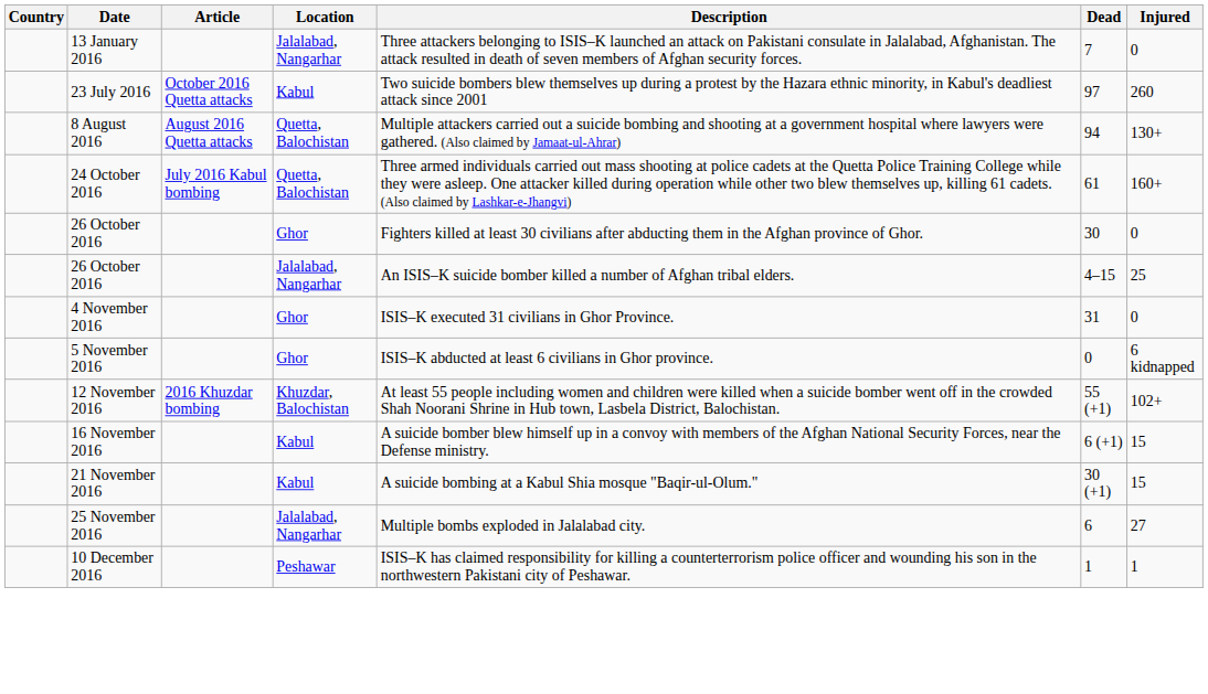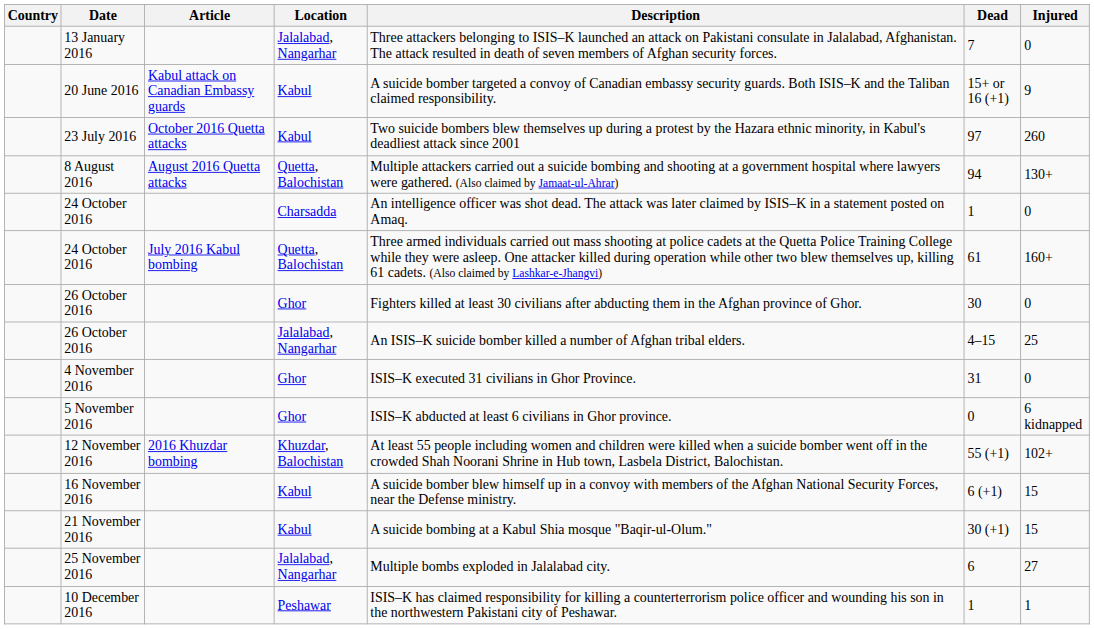 <table class="wikitable sortable mw-collapsible">
 <tr>
 <th>Country</th>
 <th>Date</th>
 <th>Article</th>
 <th>Location</th>
 <th class="unsortable">Description</th>
 <th data-sort-type="number">Dead</th>
 <th data-sort-type="number">Injured</th>
 </tr>
 <tr>
 <td></td>
 <td>13 January 2016</td>
 <td></td>
 <td><a href='#'>Jalalabad</a>, <a href='#'>Nangarhar</a></td>
 <td>Three attackers belonging to ISIS–K launched an attack on Pakistani consulate in Jalalabad, Afghanistan. The attack resulted in death of seven members of Afghan security forces.</td>
 <td>7</td>
 <td>0</td>
 </tr>
 <tr>
 <td></td>
+<td>20 June 2016</td>
+<td><a href='#'>Kabul attack on Canadian Embassy guards</a></td>
+<td><a href='#'>Kabul</a></td>
+<td>A suicide bomber targeted a convoy of Canadian embassy security guards. Both ISIS–K and the Taliban claimed responsibility.</td>
+<td>15+ or 16 (+1)</td>
+<td>9</td>
+</tr>
+<tr>
+<td></td>
 <td>23 July 2016</td>
 <td><a href='#'>October 2016 Quetta attacks</a></td>
 <td><a href='#'>Kabul</a></td>
 <td>Two suicide bombers blew themselves up during a protest by the Hazara ethnic minority, in Kabul's deadliest attack since 2001</td>
 <td>97</td>
 <td>260</td>
 </tr>
 <tr>
 <td></td>
 <td>8 August 2016</td>
 <td><a href='#'>August 2016 Quetta attacks</a></td>
 <td><a href='#'>Quetta</a>, <a href='#'>Balochistan</a></td>
 <td>Multiple attackers carried out a suicide bombing and shooting at a government hospital where lawyers were gathered. <small>(Also claimed by <a href='#'>Jamaat-ul-Ahrar</a>)</small></td>
 <td>94</td>
 <td>130+</td>
+</tr>
+<tr>
+<td></td>
+<td>24 October 2016</td>
+<td></td>
+<td><a href='#'>Charsadda</a></td>
+<td>An intelligence officer was shot dead. The attack was later claimed by ISIS–K in a statement posted on Amaq.</td>
+<td>1</td>
+<td>0</td>
 </tr>
 <tr>
 <td></td>
 <td>24 October 2016</td>
 <td><a href='#'>July 2016 Kabul bombing</a></td>
 <td><a href='#'>Quetta</a>, <a href='#'>Balochistan</a></td>
 <td>Three armed individuals carried out mass shooting at police cadets at the Quetta Police Training College while they were asleep. One attacker killed during operation while other two blew themselves up, killing 61 cadets. <small>(Also claimed by <a href='#'>Lashkar-e-Jhangvi</a>)</small></td>
 <td>61</td>
 <td>160+</td>
 </tr>
 <tr>
 <td></td>
 <td>26 October 2016</td>
 <td></td>
 <td><a href='#'>Ghor</a></td>
 <td>Fighters killed at least 30 civilians after abducting them in the Afghan province of Ghor.</td>
 <td>30</td>
 <td>0</td>
 </tr>
 <tr>
 <td></td>
 <td>26 October 2016</td>
 <td></td>
 <td><a href='#'>Jalalabad</a>, <a href='#'>Nangarhar</a></td>
 <td>An ISIS–K suicide bomber killed a number of Afghan tribal elders.</td>
 <td>4–15</td>
 <td>25</td>
 </tr>
 <tr>
 <td></td>
 <td>4 November 2016</td>
 <td></td>
 <td><a href='#'>Ghor</a></td>
 <td>ISIS–K executed 31 civilians in Ghor Province.</td>
 <td>31</td>
 <td>0</td>
 </tr>
 <tr>
 <td></td>
 <td>5 November 2016</td>
 <td></td>
 <td><a href='#'>Ghor</a></td>
 <td>ISIS–K abducted at least 6 civilians in Ghor province.</td>
 <td>0</td>
 <td>6 kidnapped</td>
 </tr>
 <tr>
 <td></td>
 <td>12 November 2016</td>
 <td><a href='#'>2016 Khuzdar bombing</a></td>
 <td><a href='#'>Khuzdar</a>, <a href='#'>Balochistan</a></td>
 <td>At least 55 people including women and children were killed when a suicide bomber went off in the crowded Shah Noorani Shrine in Hub town, Lasbela District, Balochistan.</td>
 <td>55 (+1)</td>
 <td>102+</td>
 </tr>
 <tr>
 <td></td>
 <td>16 November 2016</td>
 <td></td>
 <td><a href='#'>Kabul</a></td>
 <td>A suicide bomber blew himself up in a convoy with members of the Afghan National Security Forces, near the Defense ministry.</td>
 <td>6 (+1)</td>
 <td>15</td>
 </tr>
 <tr>
 <td></td>
 <td>21 November 2016</td>
 <td></td>
 <td><a href='#'>Kabul</a></td>
 <td>A suicide bombing at a Kabul Shia mosque "Baqir-ul-Olum."</td>
 <td>30 (+1)</td>
 <td>15</td>
 </tr>
 <tr>
 <td></td>
 <td>25 November 2016</td>
 <td></td>
 <td><a href='#'>Jalalabad</a>, <a href='#'>Nangarhar</a></td>
 <td>Multiple bombs exploded in Jalalabad city.</td>
 <td>6</td>
 <td>27</td>
 </tr>
 <tr>
 <td></td>
 <td>10 December 2016</td>
 <td></td>
 <td><a href='#'>Peshawar</a></td>
 <td>ISIS–K has claimed responsibility for killing a counterterrorism police officer and wounding his son in the northwestern Pakistani city of Peshawar.</td>
 <td>1</td>
 <td>1</td>
 </tr>
 </table>
